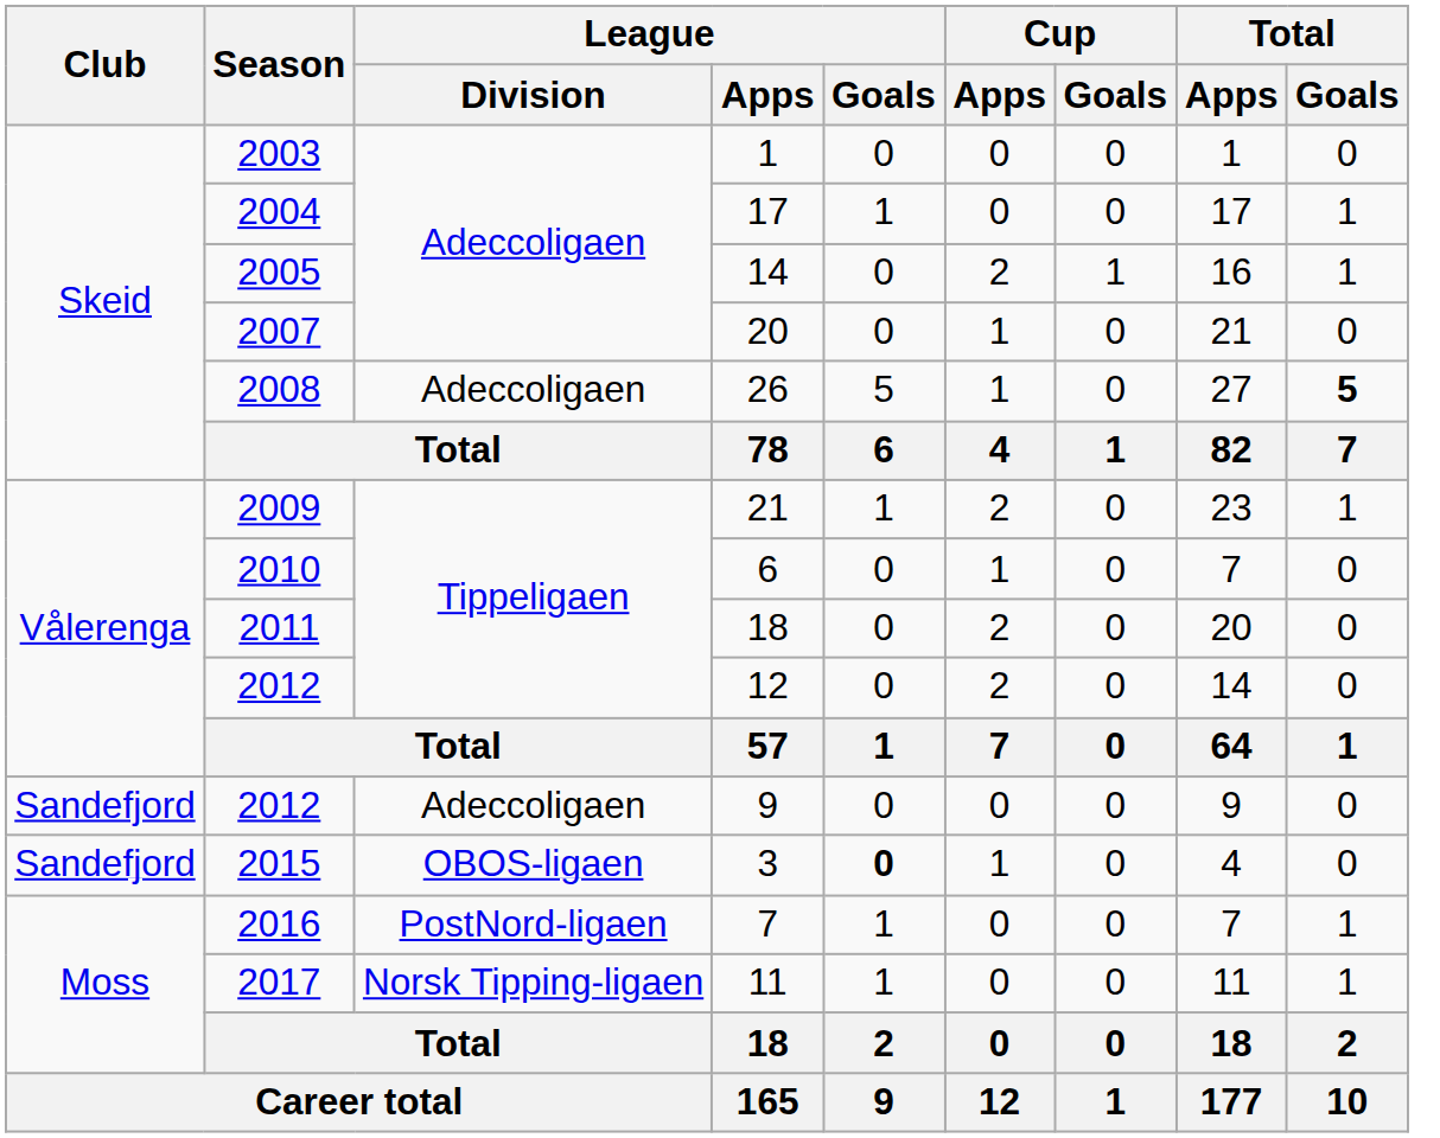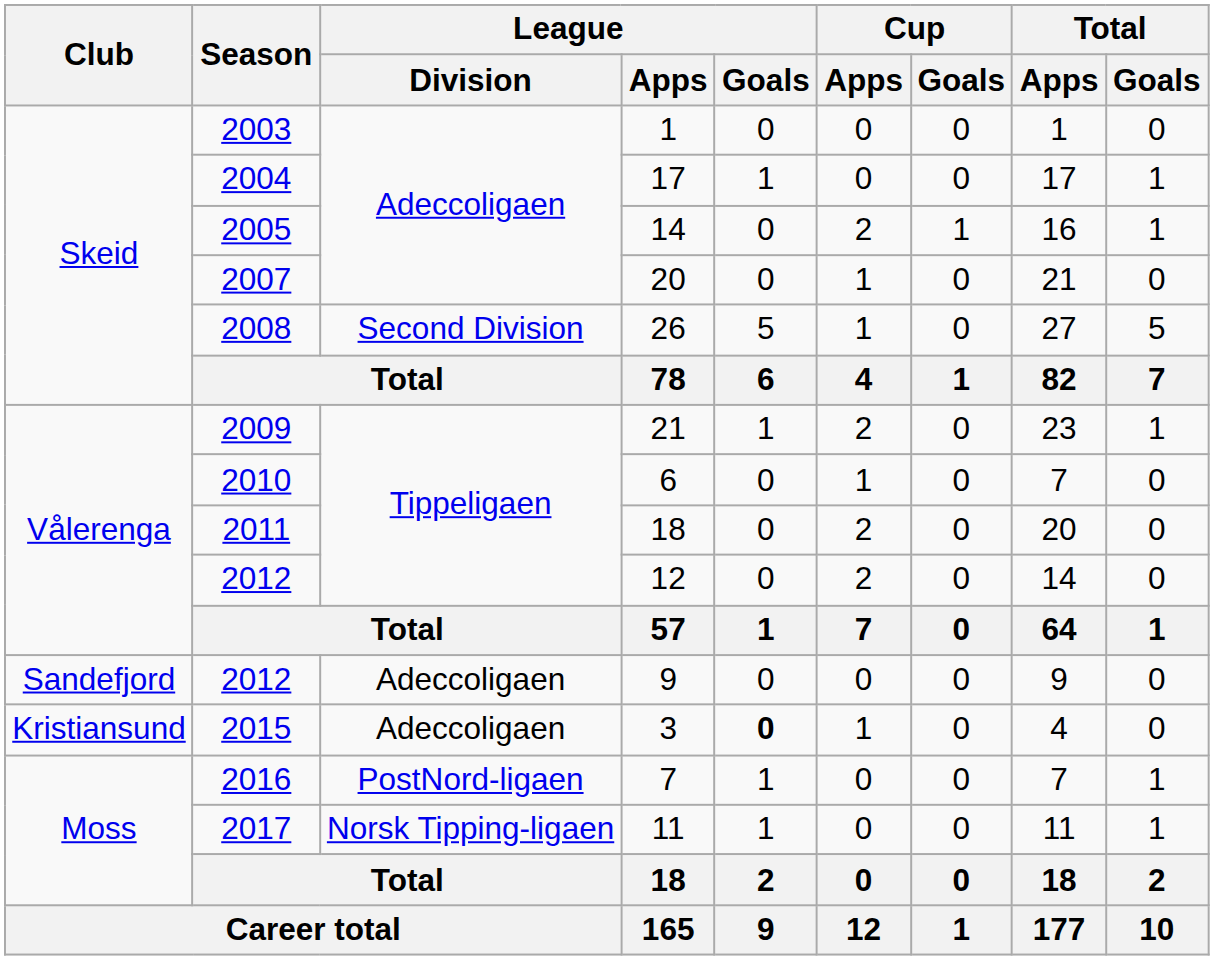 <table class="wikitable" style="text-align:center">
 <tr>
 <th rowspan="2">Club</th>
 <th rowspan="2">Season</th>
 <th colspan="3">League</th>
 <th colspan="2">Cup</th>
 <th colspan="2">Total</th>
 </tr>
 <tr>
 <th>Division</th>
 <th>Apps</th>
 <th>Goals</th>
 <th>Apps</th>
 <th>Goals</th>
 <th>Apps</th>
 <th>Goals</th>
 </tr>
 <tr>
 <td rowspan="6"><a href='#'>Skeid</a></td>
 <td><a href='#'>2003</a></td>
 <td rowspan="4"><a href='#'>Adeccoligaen</a></td>
 <td>1</td>
 <td>0</td>
 <td>0</td>
 <td>0</td>
 <td>1</td>
 <td>0</td>
 </tr>
 <tr>
 <td><a href='#'>2004</a></td>
 <td>17</td>
 <td>1</td>
 <td>0</td>
 <td>0</td>
 <td>17</td>
 <td>1</td>
 </tr>
 <tr>
 <td><a href='#'>2005</a></td>
 <td>14</td>
 <td>0</td>
 <td>2</td>
 <td>1</td>
 <td>16</td>
 <td>1</td>
 </tr>
 <tr>
 <td><a href='#'>2007</a></td>
 <td>20</td>
 <td>0</td>
 <td>1</td>
 <td>0</td>
 <td>21</td>
 <td>0</td>
 </tr>
 <tr>
 <td><a href='#'>2008</a></td>
-<td>Adeccoligaen</td>
+<td><a href='#'>Second Division</a></td>
 <td>26</td>
 <td>5</td>
 <td>1</td>
 <td>0</td>
 <td>27</td>
-<td><strong>5</strong></td>
+<td>5</td>
 </tr>
 <tr>
 <th colspan="2">Total</th>
 <th>78</th>
 <th>6</th>
 <th>4</th>
 <th>1</th>
 <th>82</th>
 <th>7</th>
 </tr>
 <tr>
 <td rowspan="5"><a href='#'>Vålerenga</a></td>
 <td><a href='#'>2009</a></td>
 <td rowspan="4"><a href='#'>Tippeligaen</a></td>
 <td>21</td>
 <td>1</td>
 <td>2</td>
 <td>0</td>
 <td>23</td>
 <td>1</td>
 </tr>
 <tr>
 <td><a href='#'>2010</a></td>
 <td>6</td>
 <td>0</td>
 <td>1</td>
 <td>0</td>
 <td>7</td>
 <td>0</td>
 </tr>
 <tr>
 <td><a href='#'>2011</a></td>
 <td>18</td>
 <td>0</td>
 <td>2</td>
 <td>0</td>
 <td>20</td>
 <td>0</td>
 </tr>
 <tr>
 <td><a href='#'>2012</a></td>
 <td>12</td>
 <td>0</td>
 <td>2</td>
 <td>0</td>
 <td>14</td>
 <td>0</td>
 </tr>
 <tr>
 <th colspan="2">Total</th>
 <th>57</th>
 <th>1</th>
 <th>7</th>
 <th>0</th>
 <th>64</th>
 <th>1</th>
 </tr>
 <tr>
 <td><a href='#'>Sandefjord</a></td>
 <td><a href='#'>2012</a></td>
 <td>Adeccoligaen</td>
 <td>9</td>
 <td>0</td>
 <td>0</td>
 <td>0</td>
 <td>9</td>
 <td>0</td>
 </tr>
 <tr>
-<td><a href='#'>Sandefjord</a></td>
+<td><a href='#'>Kristiansund</a></td>
 <td><a href='#'>2015</a></td>
-<td><a href='#'>OBOS-ligaen</a></td>
+<td>Adeccoligaen</td>
 <td>3</td>
 <td><strong>0</strong></td>
 <td>1</td>
 <td>0</td>
 <td>4</td>
 <td>0</td>
 </tr>
 <tr>
 <td rowspan="3"><a href='#'>Moss</a></td>
 <td><a href='#'>2016</a></td>
 <td><a href='#'>PostNord-ligaen</a></td>
 <td>7</td>
 <td>1</td>
 <td>0</td>
 <td>0</td>
 <td>7</td>
 <td>1</td>
 </tr>
 <tr>
 <td><a href='#'>2017</a></td>
 <td><a href='#'>Norsk Tipping-ligaen</a></td>
 <td>11</td>
 <td>1</td>
 <td>0</td>
 <td>0</td>
 <td>11</td>
 <td>1</td>
 </tr>
 <tr>
 <th colspan="2">Total</th>
 <th>18</th>
 <th>2</th>
 <th>0</th>
 <th>0</th>
 <th>18</th>
 <th>2</th>
 </tr>
 <tr>
 <th colspan="3">Career total</th>
 <th>165</th>
 <th>9</th>
 <th>12</th>
 <th>1</th>
 <th>177</th>
 <th>10</th>
 </tr>
 </table>
